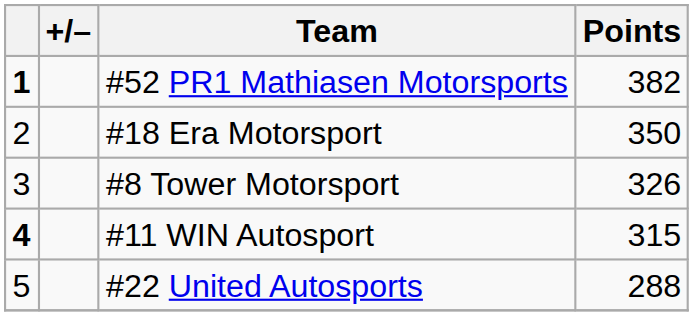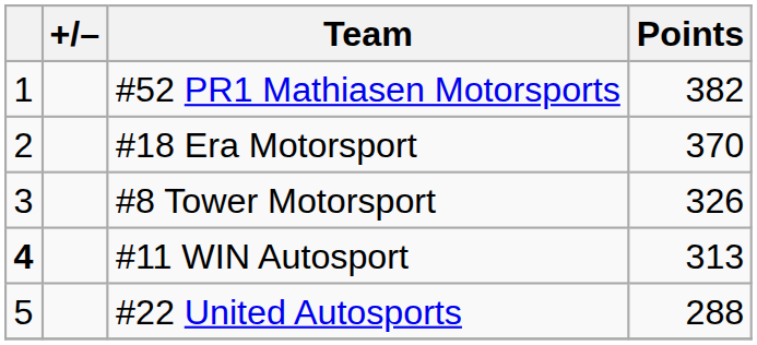 <table class="wikitable" style="font-size: 95%;">
 <tr>
 <th scope="col"></th>
 <th scope="col">+/–</th>
 <th scope="col">Team</th>
 <th scope="col">Points</th>
 </tr>
 <tr>
-<td align=center><strong>1</strong></td>
+<td align=center>1</td>
 <td align="left"></td>
 <td> #52 <a href='#'>PR1 Mathiasen Motorsports</a></td>
 <td align=right>382</td>
 </tr>
 <tr>
 <td align=center>2</td>
 <td align="left"></td>
 <td> #18 Era Motorsport</td>
-<td align=right>350</td>
+<td align=right>370</td>
 </tr>
 <tr>
 <td align=center>3</td>
 <td align="left"></td>
 <td> #8 Tower Motorsport</td>
 <td align=right>326</td>
 </tr>
 <tr>
 <td align=center><strong>4</strong></td>
 <td align="left"></td>
 <td> #11 WIN Autosport</td>
-<td align=right>315</td>
+<td align=right>313</td>
 </tr>
 <tr>
 <td align=center>5</td>
 <td align="left"></td>
 <td> #22 <a href='#'>United Autosports</a></td>
 <td align=right>288</td>
 </tr>
 <tr>
 </tr>
 </table>
